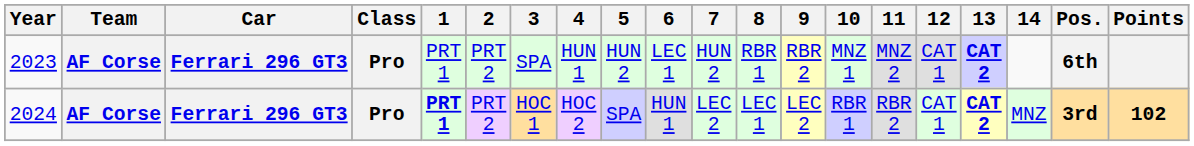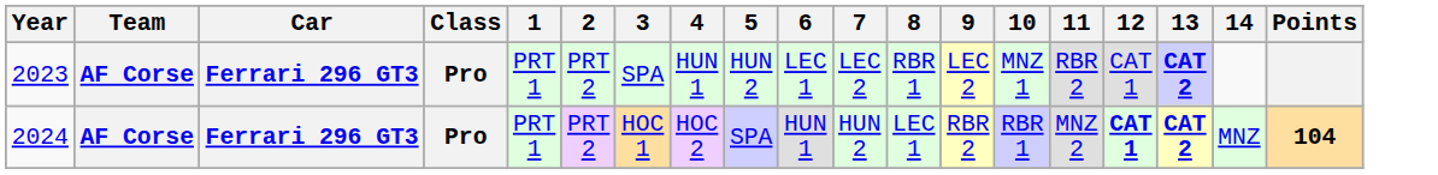 <table class="wikitable" border="1" style="text-align:center; font-size:85%;">
 <tr>
 <th>Year</th>
 <th>Team</th>
 <th>Car</th>
 <th>Class</th>
 <th>1</th>
 <th>2</th>
 <th>3</th>
 <th>4</th>
 <th>5</th>
 <th>6</th>
 <th>7</th>
 <th>8</th>
 <th>9</th>
 <th>10</th>
 <th>11</th>
 <th>12</th>
 <th>13</th>
 <th>14</th>
-<th>Pos.</th>
 <th>Points</th>
 </tr>
 <tr>
 <td><a href='#'>2023</a></td>
 <th nowrap><a href='#'>AF Corse</a></th>
 <th nowrap><a href='#'>Ferrari 296 GT3</a></th>
 <th>Pro</th>
 <td style="background:#DFFFDF;"><a href='#'>PRT<br>1</a><br></td>
 <td style="background:#DFFFDF;"><a href='#'>PRT<br>2</a><br></td>
 <td style="background:#DFFFDF;"><a href='#'>SPA</a><br></td>
 <td style="background:#DFFFDF;"><a href='#'>HUN<br>1</a><br></td>
 <td style="background:#DFFFDF;"><a href='#'>HUN<br>2</a><br></td>
 <td style="background:#DFFFDF;"><a href='#'>LEC<br>1</a><br></td>
-<td style="background:#DFFFDF;"><a href='#'>HUN<br>2</a><br></td>
+<td style="background:#DFFFDF;"><a href='#'>LEC<br>2</a><br></td>
 <td style="background:#DFFFDF;"><a href='#'>RBR<br>1</a><br></td>
-<td style="background:#FFFFBF;"><a href='#'>RBR<br>2</a><br></td>
+<td style="background:#FFFFBF;"><a href='#'>LEC<br>2</a><br></td>
 <td style="background:#DFFFDF;"><a href='#'>MNZ<br>1</a><br></td>
-<td style="background:#DFDFDF;"><a href='#'>MNZ<br>2</a><br></td>
+<td style="background:#DFDFDF;"><a href='#'>RBR<br>2</a><br></td>
 <td style="background:#DFDFDF;"><a href='#'>CAT<br>1</a><br></td>
 <td style="background:#CFCFFF;"><strong><a href='#'>CAT<br>2</a><br></strong></td>
 <td></td>
-<th>6th</th>
 <th></th>
 </tr>
 <tr>
 <td><a href='#'>2024</a></td>
 <th nowrap><a href='#'>AF Corse</a></th>
 <th nowrap><a href='#'>Ferrari 296 GT3</a></th>
 <th>Pro</th>
-<td style="background:#DFFFDF;"><strong><a href='#'>PRT<br>1</a><br></strong></td>
+<td style="background:#DFFFDF;"><a href='#'>PRT<br>1</a><br></td>
 <td style="background:#EFCFFF;"><a href='#'>PRT<br>2</a><br></td>
 <td style="background:#FFDF9F;"><a href='#'>HOC<br>1</a><br></td>
 <td style="background:#EFCFFF;"><a href='#'>HOC<br>2</a><br></td>
 <td style="background:#CFCFFF;"><a href='#'>SPA</a><br></td>
 <td style="background:#DFDFDF;"><a href='#'>HUN<br>1</a><br></td>
-<td style="background:#DFFFDF;"><a href='#'>LEC<br>2</a><br></td>
+<td style="background:#DFFFDF;"><a href='#'>HUN<br>2</a><br></td>
 <td style="background:#DFFFDF;"><a href='#'>LEC<br>1</a><br></td>
-<td style="background:#FFFFBF;"><a href='#'>LEC<br>2</a><br></td>
+<td style="background:#FFFFBF;"><a href='#'>RBR<br>2</a><br></td>
 <td style="background:#CFCFFF;"><a href='#'>RBR<br>1</a><br></td>
-<td style="background:#DFDFDF;"><a href='#'>RBR<br>2</a><br></td>
-<td style="background:#DFFFDF;"><a href='#'>CAT<br>1</a><br></td>
+<td style="background:#DFDFDF;"><a href='#'>MNZ<br>2</a><br></td>
+<td style="background:#DFFFDF;"><strong><a href='#'>CAT<br>1</a><br></strong></td>
 <td style="background:#FFFFBF;"><strong><a href='#'>CAT<br>2</a></strong><br></td>
 <td style="background:#DFFFDF;"><a href='#'>MNZ</a><br></td>
-<th style="background:#FFDF9F;">3rd</th>
-<th style="background:#FFDF9F;">102</th>
+<th style="background:#FFDF9F;">104</th>
 </tr>
 </table>
